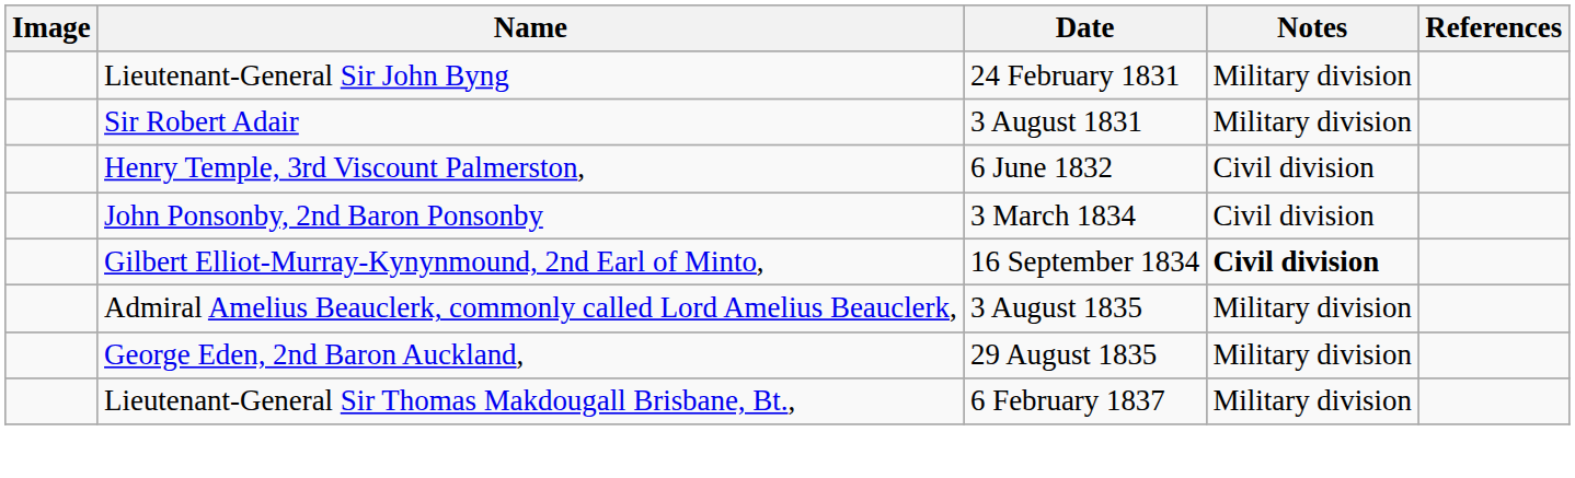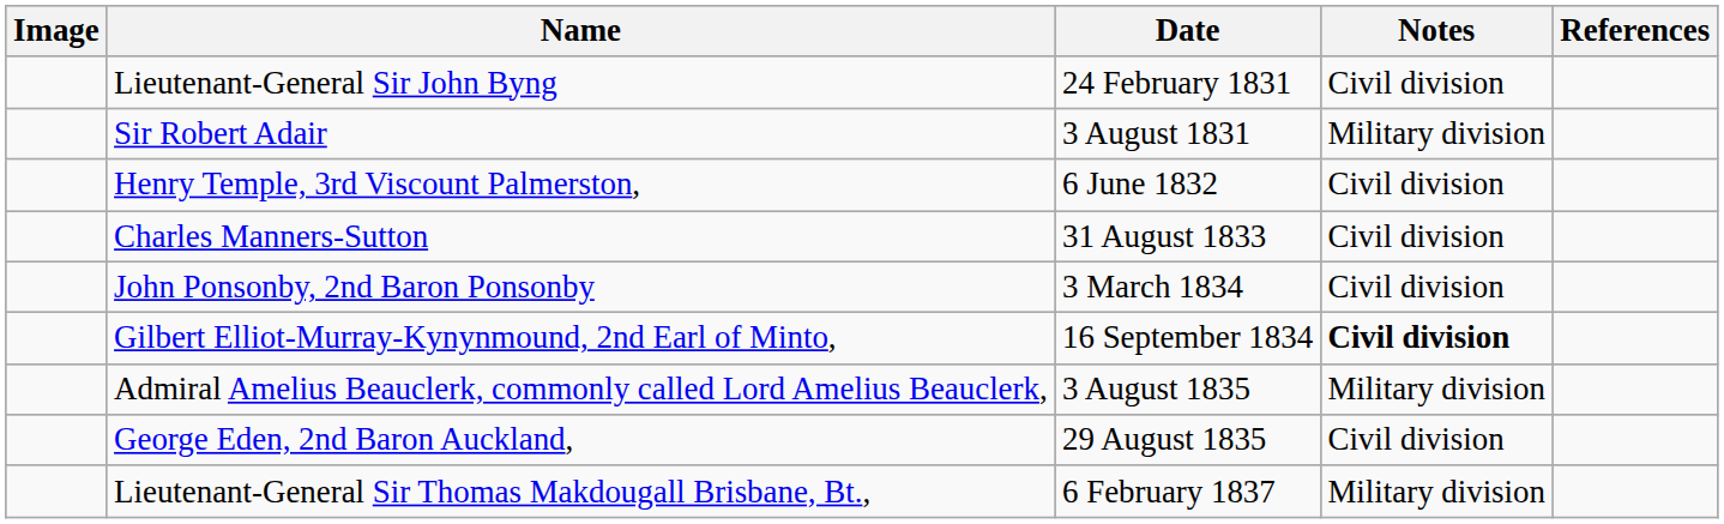 <table class="wikitable">
 <tr>
 <th>Image</th>
 <th>Name</th>
 <th>Date</th>
 <th>Notes</th>
 <th>References</th>
 </tr>
 <tr>
 <td></td>
 <td>Lieutenant-General <a href='#'>Sir John Byng</a></td>
 <td>24 February 1831</td>
-<td>Military division</td>
+<td>Civil division</td>
 <td></td>
 </tr>
 <tr>
 <td></td>
 <td><a href='#'>Sir Robert Adair</a></td>
 <td>3 August 1831</td>
 <td>Military division</td>
 <td></td>
 </tr>
 <tr>
 <td></td>
 <td><a href='#'>Henry Temple, 3rd Viscount Palmerston</a>, </td>
 <td>6 June 1832</td>
+<td>Civil division</td>
+<td></td>
+</tr>
+<tr>
+<td></td>
+<td><a href='#'>Charles Manners-Sutton</a></td>
+<td>31 August 1833</td>
 <td>Civil division</td>
 <td></td>
 </tr>
 <tr>
 <td></td>
 <td><a href='#'>John Ponsonby, 2nd Baron Ponsonby</a></td>
 <td>3 March 1834</td>
 <td>Civil division</td>
 <td></td>
 </tr>
 <tr>
 <td></td>
 <td><a href='#'>Gilbert Elliot-Murray-Kynynmound, 2nd Earl of Minto</a>, </td>
 <td>16 September 1834</td>
 <td><strong>Civil division</strong></td>
 <td></td>
 </tr>
 <tr>
 <td></td>
 <td>Admiral <a href='#'>Amelius Beauclerk, commonly called Lord Amelius Beauclerk</a>, </td>
 <td>3 August 1835</td>
 <td>Military division</td>
 <td></td>
 </tr>
 <tr>
 <td></td>
 <td><a href='#'>George Eden, 2nd Baron Auckland</a>, </td>
 <td>29 August 1835</td>
-<td>Military division</td>
+<td>Civil division</td>
 <td></td>
 </tr>
 <tr>
 <td></td>
 <td>Lieutenant-General <a href='#'>Sir Thomas Makdougall Brisbane, Bt.</a>, </td>
 <td>6 February 1837</td>
 <td>Military division</td>
 <td></td>
 </tr>
 </table>
